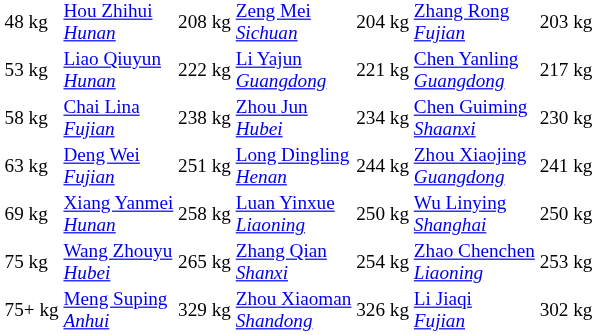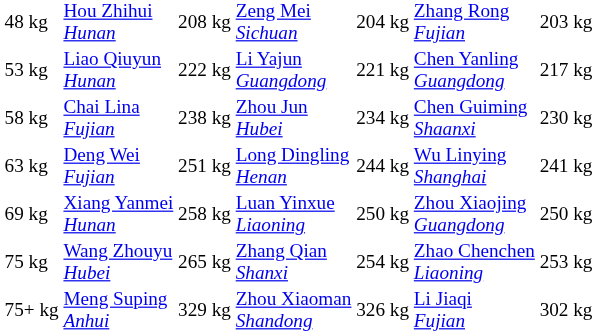 <table>
 <tr>
 <td>48 kg</td>
 <td><a href='#'>Hou Zhihui</a><br><em><a href='#'>Hunan</a></em></td>
 <td>208 kg</td>
 <td><a href='#'>Zeng Mei</a><br><em><a href='#'>Sichuan</a></em></td>
 <td>204 kg</td>
 <td><a href='#'>Zhang Rong</a><br><em><a href='#'>Fujian</a></em></td>
 <td>203 kg</td>
 </tr>
 <tr>
 <td>53 kg</td>
 <td><a href='#'>Liao Qiuyun</a><br><em><a href='#'>Hunan</a></em></td>
 <td>222 kg</td>
 <td><a href='#'>Li Yajun</a><br><em><a href='#'>Guangdong</a></em></td>
 <td>221 kg</td>
 <td><a href='#'>Chen Yanling</a><br><em><a href='#'>Guangdong</a></em></td>
 <td>217 kg</td>
 </tr>
 <tr>
 <td>58 kg</td>
 <td><a href='#'>Chai Lina</a><br><em><a href='#'>Fujian</a></em></td>
 <td>238 kg</td>
 <td><a href='#'>Zhou Jun</a><br><em><a href='#'>Hubei</a></em></td>
 <td>234 kg</td>
 <td><a href='#'>Chen Guiming</a><br><em><a href='#'>Shaanxi</a></em></td>
 <td>230 kg</td>
 </tr>
 <tr>
 <td>63 kg</td>
 <td><a href='#'>Deng Wei</a><br><em><a href='#'>Fujian</a></em></td>
 <td>251 kg</td>
 <td><a href='#'>Long Dingling</a><br><em><a href='#'>Henan</a></em></td>
 <td>244 kg</td>
-<td><a href='#'>Zhou Xiaojing</a><br><em><a href='#'>Guangdong</a></em></td>
+<td><a href='#'>Wu Linying</a><br><em><a href='#'>Shanghai</a></em></td>
 <td>241 kg</td>
 </tr>
 <tr>
 <td>69 kg</td>
 <td><a href='#'>Xiang Yanmei</a><br><em><a href='#'>Hunan</a></em></td>
 <td>258 kg</td>
 <td><a href='#'>Luan Yinxue</a><br><em><a href='#'>Liaoning</a></em></td>
 <td>250 kg</td>
-<td><a href='#'>Wu Linying</a><br><em><a href='#'>Shanghai</a></em></td>
+<td><a href='#'>Zhou Xiaojing</a><br><em><a href='#'>Guangdong</a></em></td>
 <td>250 kg</td>
 </tr>
 <tr>
 <td>75 kg</td>
 <td><a href='#'>Wang Zhouyu</a><br><em><a href='#'>Hubei</a></em></td>
 <td>265 kg</td>
 <td><a href='#'>Zhang Qian</a><br><em><a href='#'>Shanxi</a></em></td>
 <td>254 kg</td>
 <td><a href='#'>Zhao Chenchen</a><br><em><a href='#'>Liaoning</a></em></td>
 <td>253 kg</td>
 </tr>
 <tr>
 <td>75+ kg</td>
 <td><a href='#'>Meng Suping</a><br><em><a href='#'>Anhui</a></em></td>
 <td>329 kg</td>
 <td><a href='#'>Zhou Xiaoman</a><br><em><a href='#'>Shandong</a></em></td>
 <td>326 kg</td>
 <td><a href='#'>Li Jiaqi</a><br><em><a href='#'>Fujian</a></em></td>
 <td>302 kg</td>
 </tr>
 </table>
